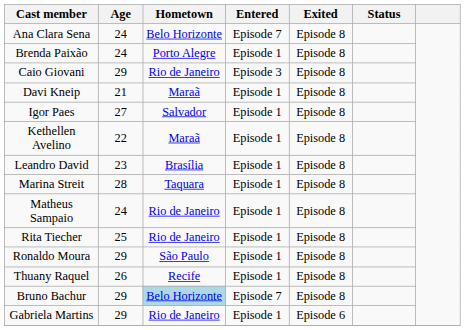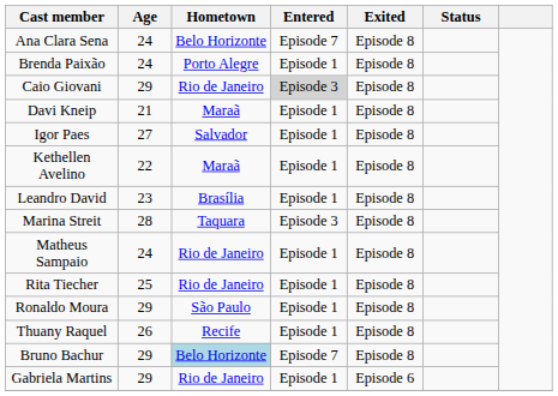 <table class="wikitable sortable" style="text-align:center;">
 <tr>
 <th width=115>Cast member</th>
 <th width=050>Age</th>
 <th width=100>Hometown</th>
 <th width=075>Entered</th>
 <th width=075>Exited</th>
 <th width=075>Status</th>
 <th width=050></th>
 </tr>
 <tr>
 <td>Ana Clara Sena</td>
 <td>24</td>
 <td><a href='#'>Belo Horizonte</a></td>
 <td>Episode 7</td>
 <td>Episode 8</td>
 <td></td>
 <td rowspan=14></td>
 </tr>
 <tr>
 <td>Brenda Paixão</td>
 <td>24</td>
 <td><a href='#'>Porto Alegre</a></td>
 <td>Episode 1</td>
 <td>Episode 8</td>
 <td></td>
 </tr>
 <tr>
 <td>Caio Giovani</td>
 <td>29</td>
 <td><a href='#'>Rio de Janeiro</a></td>
-<td>Episode 3</td>
+<td style="background: lightgrey;">Episode 3</td>
 <td>Episode 8</td>
 <td></td>
 </tr>
 <tr>
 <td>Davi Kneip</td>
 <td>21</td>
 <td><a href='#'>Maraã</a></td>
 <td>Episode 1</td>
 <td>Episode 8</td>
 <td></td>
 </tr>
 <tr>
 <td>Igor Paes</td>
 <td>27</td>
 <td><a href='#'>Salvador</a></td>
 <td>Episode 1</td>
 <td>Episode 8</td>
 <td></td>
 </tr>
 <tr>
 <td>Kethellen Avelino</td>
 <td>22</td>
 <td><a href='#'>Maraã</a></td>
 <td>Episode 1</td>
 <td>Episode 8</td>
 <td></td>
 </tr>
 <tr>
 <td>Leandro David</td>
 <td>23</td>
 <td><a href='#'>Brasília</a></td>
 <td>Episode 1</td>
 <td>Episode 8</td>
 <td></td>
 </tr>
 <tr>
 <td>Marina Streit</td>
 <td>28</td>
 <td><a href='#'>Taquara</a></td>
-<td>Episode 1</td>
+<td>Episode 3</td>
 <td>Episode 8</td>
 <td></td>
 </tr>
 <tr>
 <td>Matheus Sampaio</td>
 <td>24</td>
 <td><a href='#'>Rio de Janeiro</a></td>
 <td>Episode 1</td>
 <td>Episode 8</td>
 <td></td>
 </tr>
 <tr>
 <td>Rita Tiecher</td>
 <td>25</td>
 <td><a href='#'>Rio de Janeiro</a></td>
 <td>Episode 1</td>
 <td>Episode 8</td>
 <td></td>
 </tr>
 <tr>
 <td>Ronaldo Moura</td>
 <td>29</td>
 <td><a href='#'>São Paulo</a></td>
 <td>Episode 1</td>
 <td>Episode 8</td>
 <td></td>
 </tr>
 <tr>
 <td>Thuany Raquel</td>
 <td>26</td>
 <td><a href='#'>Recife</a></td>
 <td>Episode 1</td>
 <td>Episode 8</td>
 <td></td>
 </tr>
 <tr>
 <td>Bruno Bachur</td>
 <td>29</td>
 <td style="background: lightblue;"><a href='#'>Belo Horizonte</a></td>
 <td>Episode 7</td>
 <td>Episode 8</td>
 <td></td>
 </tr>
 <tr>
 <td>Gabriela Martins</td>
 <td>29</td>
 <td><a href='#'>Rio de Janeiro</a></td>
 <td>Episode 1</td>
 <td>Episode 6</td>
 <td></td>
 </tr>
 <tr>
 </tr>
 </table>
